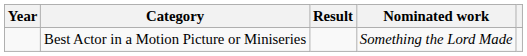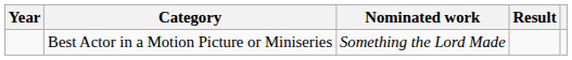 <table class="wikitable">
 <tr>
 <th>Year</th>
 <th>Category</th>
+<th>Nominated work</th>
 <th>Result</th>
-<th>Nominated work</th>
 <th scope="col" class="unsortable"></th>
 </tr>
 <tr>
 <td></td>
 <td>Best Actor in a Motion Picture or Miniseries</td>
+<td><em>Something the Lord Made</em></td>
 <td></td>
-<td><em>Something the Lord Made</em></td>
 <td style="text-align: center;"></td>
 </tr>
 </table>
